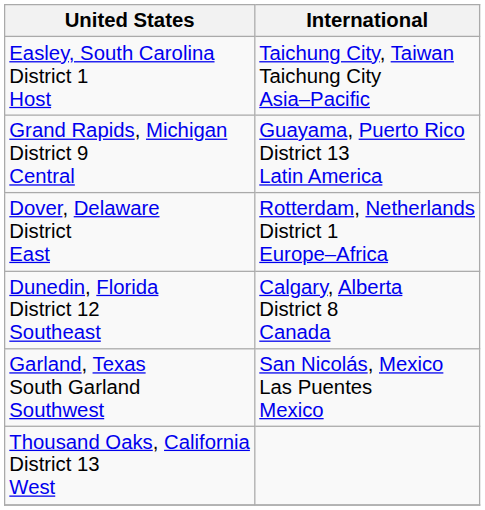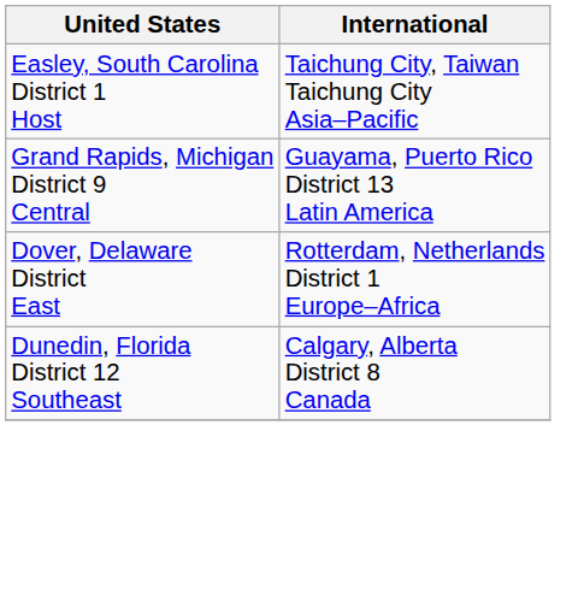 <table class="wikitable">
 <tr>
 <th>United States</th>
 <th>International</th>
 </tr>
 <tr>
 <td> <a href='#'>Easley, South Carolina</a><br>District 1<br><a href='#'>Host</a></td>
 <td> <a href='#'>Taichung City</a>, <a href='#'>Taiwan</a><br>Taichung City<br><a href='#'>Asia–Pacific</a></td>
 </tr>
 <tr>
 <td> <a href='#'>Grand Rapids</a>, <a href='#'>Michigan</a><br>District 9<br><a href='#'>Central</a></td>
 <td> <a href='#'>Guayama</a>, <a href='#'>Puerto Rico</a><br>District 13<br><a href='#'>Latin America</a></td>
 </tr>
 <tr>
 <td> <a href='#'>Dover</a>, <a href='#'>Delaware</a><br>District<br><a href='#'>East</a></td>
 <td> <a href='#'>Rotterdam</a>, <a href='#'>Netherlands</a><br>District 1<br><a href='#'>Europe–Africa</a></td>
 </tr>
 <tr>
 <td> <a href='#'>Dunedin</a>, <a href='#'>Florida</a><br>District 12<br><a href='#'>Southeast</a></td>
 <td> <a href='#'>Calgary</a>, <a href='#'>Alberta</a><br>District 8<br><a href='#'>Canada</a></td>
 </tr>
 <tr>
-<td> <a href='#'>Garland</a>, <a href='#'>Texas</a><br>South Garland<br><a href='#'>Southwest</a></td>
-<td> <a href='#'>San Nicolás</a>, <a href='#'>Mexico</a><br>Las Puentes<br><a href='#'>Mexico</a></td>
-</tr>
-<tr>
-<td> <a href='#'>Thousand Oaks</a>,  <a href='#'>California</a><br>District 13<br><a href='#'>West</a></td>
-<td></td>
-</tr>
-<tr>
 </tr>
 </table>
